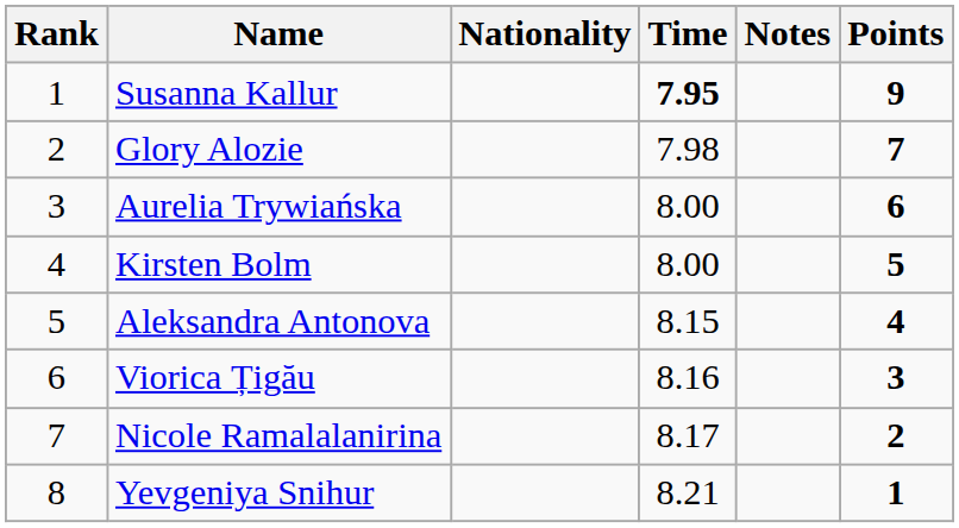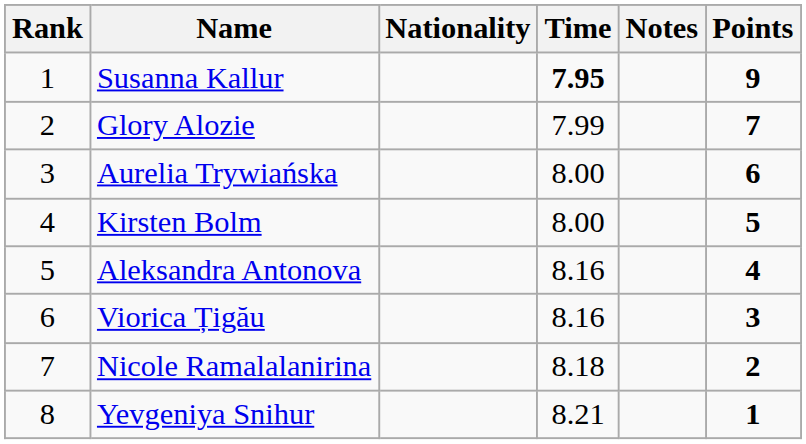 <table class="wikitable sortable" style="text-align:center">
 <tr>
 <th>Rank</th>
 <th>Name</th>
 <th>Nationality</th>
 <th>Time</th>
 <th>Notes</th>
 <th>Points</th>
 </tr>
 <tr>
 <td>1</td>
 <td align=left><a href='#'>Susanna Kallur</a></td>
 <td align=left></td>
 <td><strong>7.95</strong></td>
 <td></td>
 <td><strong>9</strong></td>
 </tr>
 <tr>
 <td>2</td>
 <td align=left><a href='#'>Glory Alozie</a></td>
 <td align=left></td>
-<td>7.98</td>
+<td>7.99</td>
 <td></td>
 <td><strong>7</strong></td>
 </tr>
 <tr>
 <td>3</td>
 <td align=left><a href='#'>Aurelia Trywiańska</a></td>
 <td align=left></td>
 <td>8.00</td>
 <td></td>
 <td><strong>6</strong></td>
 </tr>
 <tr>
 <td>4</td>
 <td align=left><a href='#'>Kirsten Bolm</a></td>
 <td align=left></td>
 <td>8.00</td>
 <td></td>
 <td><strong>5</strong></td>
 </tr>
 <tr>
 <td>5</td>
 <td align=left><a href='#'>Aleksandra Antonova</a></td>
 <td align=left></td>
-<td>8.15</td>
+<td>8.16</td>
 <td></td>
 <td><strong>4</strong></td>
 </tr>
 <tr>
 <td>6</td>
 <td align=left><a href='#'>Viorica Țigău</a></td>
 <td align=left></td>
 <td>8.16</td>
 <td></td>
 <td><strong>3</strong></td>
 </tr>
 <tr>
 <td>7</td>
 <td align=left><a href='#'>Nicole Ramalalanirina</a></td>
 <td align=left></td>
-<td>8.17</td>
+<td>8.18</td>
 <td></td>
 <td><strong>2</strong></td>
 </tr>
 <tr>
 <td>8</td>
 <td align=left><a href='#'>Yevgeniya Snihur</a></td>
 <td align=left></td>
 <td>8.21</td>
 <td></td>
 <td><strong>1</strong></td>
 </tr>
 </table>
